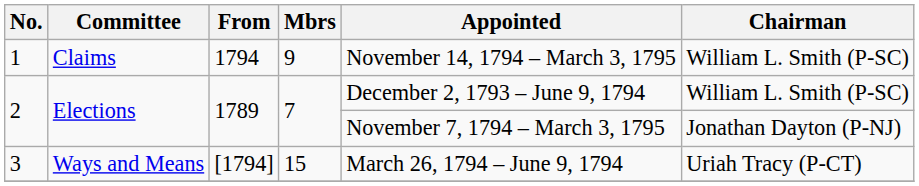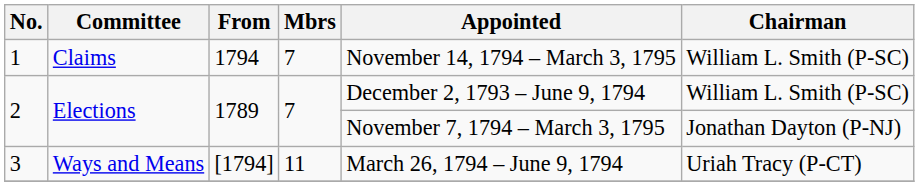 <table class="wikitable">
 <tr valign=bottom>
 <th>No.</th>
 <th>Committee</th>
 <th>From</th>
 <th>Mbrs</th>
 <th>Appointed</th>
 <th>Chairman</th>
 </tr>
 <tr>
 <td>1</td>
 <td><a href='#'>Claims</a></td>
 <td>1794</td>
-<td>9</td>
+<td>7</td>
 <td>November 14, 1794 – March 3, 1795</td>
 <td>William L. Smith (P-SC)</td>
 </tr>
 <tr>
 <td rowspan=2>2</td>
 <td rowspan=2><a href='#'>Elections</a></td>
 <td rowspan=2>1789</td>
 <td rowspan=2>7</td>
 <td>December 2, 1793 – June 9, 1794</td>
 <td>William L. Smith (P-SC)</td>
 </tr>
 <tr>
 <td>November 7, 1794 – March 3, 1795</td>
 <td>Jonathan Dayton (P-NJ)</td>
 </tr>
 <tr>
 <td>3</td>
 <td><a href='#'>Ways and Means</a></td>
 <td>[1794]</td>
-<td>15</td>
+<td>11</td>
 <td>March 26, 1794 – June 9, 1794</td>
 <td>Uriah Tracy (P-CT)</td>
 </tr>
 <tr>
 </tr>
 </table>
